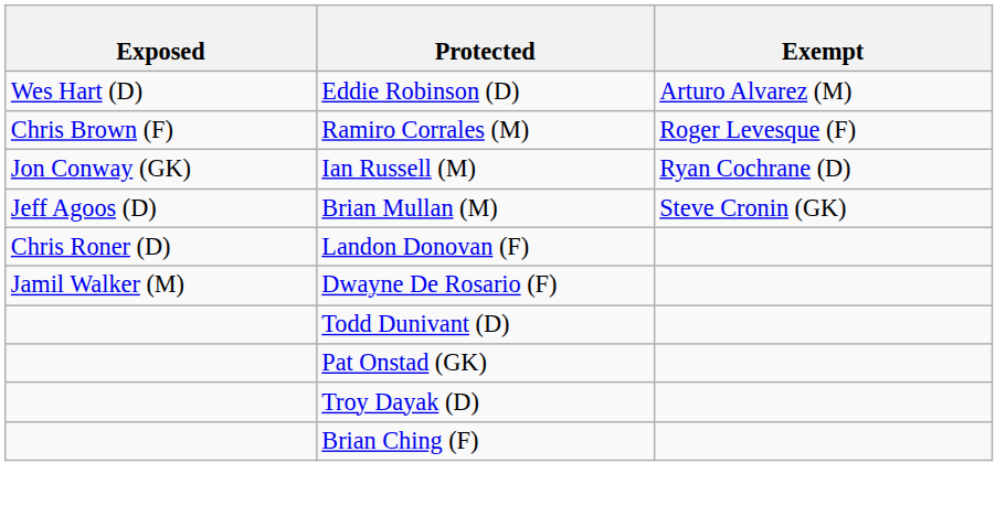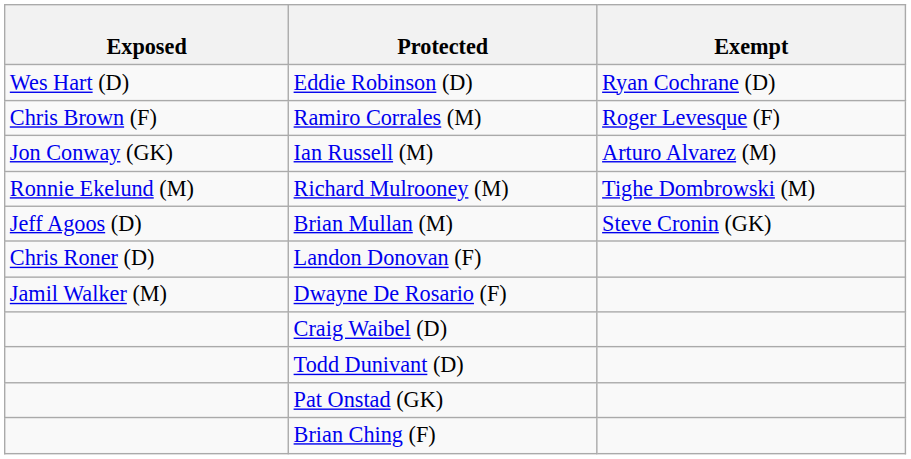 <table class="wikitable">
 <tr>
 <th style="width:23%"><br>Exposed</th>
 <th style="width:25%"><br>Protected</th>
 <th style="width:25%"><br>Exempt</th>
 </tr>
 <tr>
 <td><a href='#'>Wes Hart</a> (D)</td>
 <td><a href='#'>Eddie Robinson</a> (D)</td>
-<td><a href='#'>Arturo Alvarez</a> (M)</td>
+<td><a href='#'>Ryan Cochrane</a> (D)</td>
 </tr>
 <tr>
 <td><a href='#'>Chris Brown</a> (F)</td>
 <td><a href='#'>Ramiro Corrales</a> (M)</td>
 <td><a href='#'>Roger Levesque</a> (F)</td>
 </tr>
 <tr>
 <td><a href='#'>Jon Conway</a> (GK)</td>
 <td><a href='#'>Ian Russell</a> (M)</td>
-<td><a href='#'>Ryan Cochrane</a> (D)</td>
+<td><a href='#'>Arturo Alvarez</a> (M)</td>
+</tr>
+<tr>
+<td><a href='#'>Ronnie Ekelund</a> (M)</td>
+<td><a href='#'>Richard Mulrooney</a> (M)</td>
+<td><a href='#'>Tighe Dombrowski</a> (M)</td>
 </tr>
 <tr>
 <td><a href='#'>Jeff Agoos</a> (D)</td>
 <td><a href='#'>Brian Mullan</a> (M)</td>
 <td><a href='#'>Steve Cronin</a> (GK)</td>
 </tr>
 <tr>
 <td><a href='#'>Chris Roner</a> (D)</td>
 <td><a href='#'>Landon Donovan</a> (F)</td>
 <td></td>
 </tr>
 <tr>
 <td><a href='#'>Jamil Walker</a> (M)</td>
 <td><a href='#'>Dwayne De Rosario</a> (F)</td>
 <td></td>
 </tr>
 <tr>
 <td></td>
+<td><a href='#'>Craig Waibel</a> (D)</td>
+<td></td>
+</tr>
+<tr>
+<td></td>
 <td><a href='#'>Todd Dunivant</a> (D)</td>
 <td></td>
 </tr>
 <tr>
 <td></td>
 <td><a href='#'>Pat Onstad</a> (GK)</td>
 <td></td>
 </tr>
 <tr>
 <td></td>
-<td><a href='#'>Troy Dayak</a> (D)</td>
-<td></td>
-</tr>
-<tr>
-<td></td>
 <td><a href='#'>Brian Ching</a> (F)</td>
 <td></td>
 </tr>
 </table>
